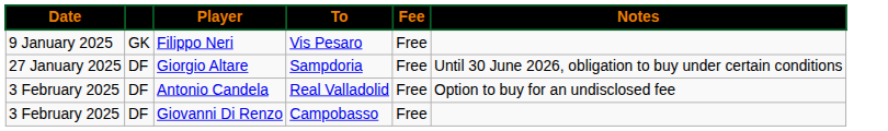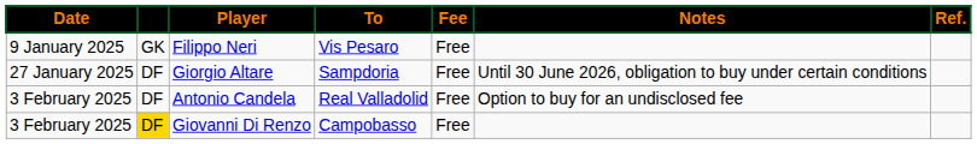 <table class="wikitable plainrowheaders">
 <tr>
 <th style="background:black;color:#ed7f02;border:2px solid #076128">Date</th>
 <th style="background:black;color:#ed7f02;border:2px solid #076128"></th>
 <th style="background:black;color:#ed7f02;border:2px solid #076128">Player</th>
 <th style="background:black;color:#ed7f02;border:2px solid #076128">To</th>
 <th style="background:black;color:#ed7f02;border:2px solid #076128">Fee</th>
 <th style="background:black;color:#ed7f02;border:2px solid #076128">Notes</th>
+<th style="background:black;color:#ed7f02;border:2px solid #076128">Ref.</th>
 </tr>
 <tr>
 <td>9 January 2025</td>
 <td>GK</td>
 <td> <a href='#'>Filippo Neri</a></td>
 <td> <a href='#'>Vis Pesaro</a></td>
 <td>Free</td>
+<td></td>
 <td></td>
 </tr>
 <tr>
 <td>27 January 2025</td>
 <td>DF</td>
 <td> <a href='#'>Giorgio Altare</a></td>
 <td> <a href='#'>Sampdoria</a></td>
 <td>Free</td>
 <td>Until 30 June 2026, obligation to buy under certain conditions</td>
+<td></td>
 </tr>
 <tr>
 <td>3 February 2025</td>
 <td>DF</td>
 <td> <a href='#'>Antonio Candela</a></td>
 <td> <a href='#'>Real Valladolid</a></td>
 <td>Free</td>
 <td>Option to buy for an undisclosed fee</td>
+<td></td>
 </tr>
 <tr>
 <td>3 February 2025</td>
-<td>DF</td>
+<td style="background: gold;">DF</td>
 <td> <a href='#'>Giovanni Di Renzo</a></td>
 <td> <a href='#'>Campobasso</a></td>
 <td>Free</td>
 <td></td>
+<td></td>
 </tr>
 </table>
